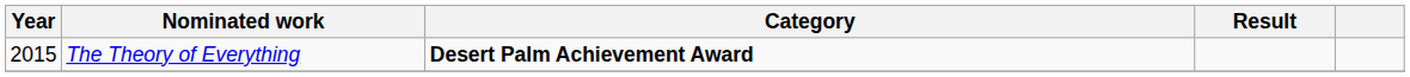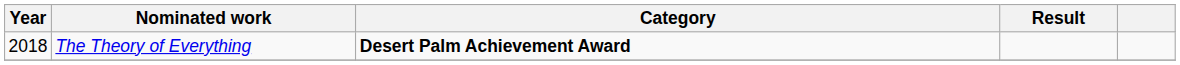 <table class=wikitable>
 <tr>
 <th width=4%>Year</th>
 <th width=26%>Nominated work</th>
 <th width=55%>Category</th>
 <th width=10%>Result</th>
 <th width=5%></th>
 </tr>
 <tr>
-<td>2015</td>
+<td>2018</td>
 <td><em><a href='#'>The Theory of Everything</a></em></td>
 <td><strong>Desert Palm Achievement Award</strong></td>
 <td></td>
 <td></td>
 </tr>
 <tr>
 </tr>
 </table>
